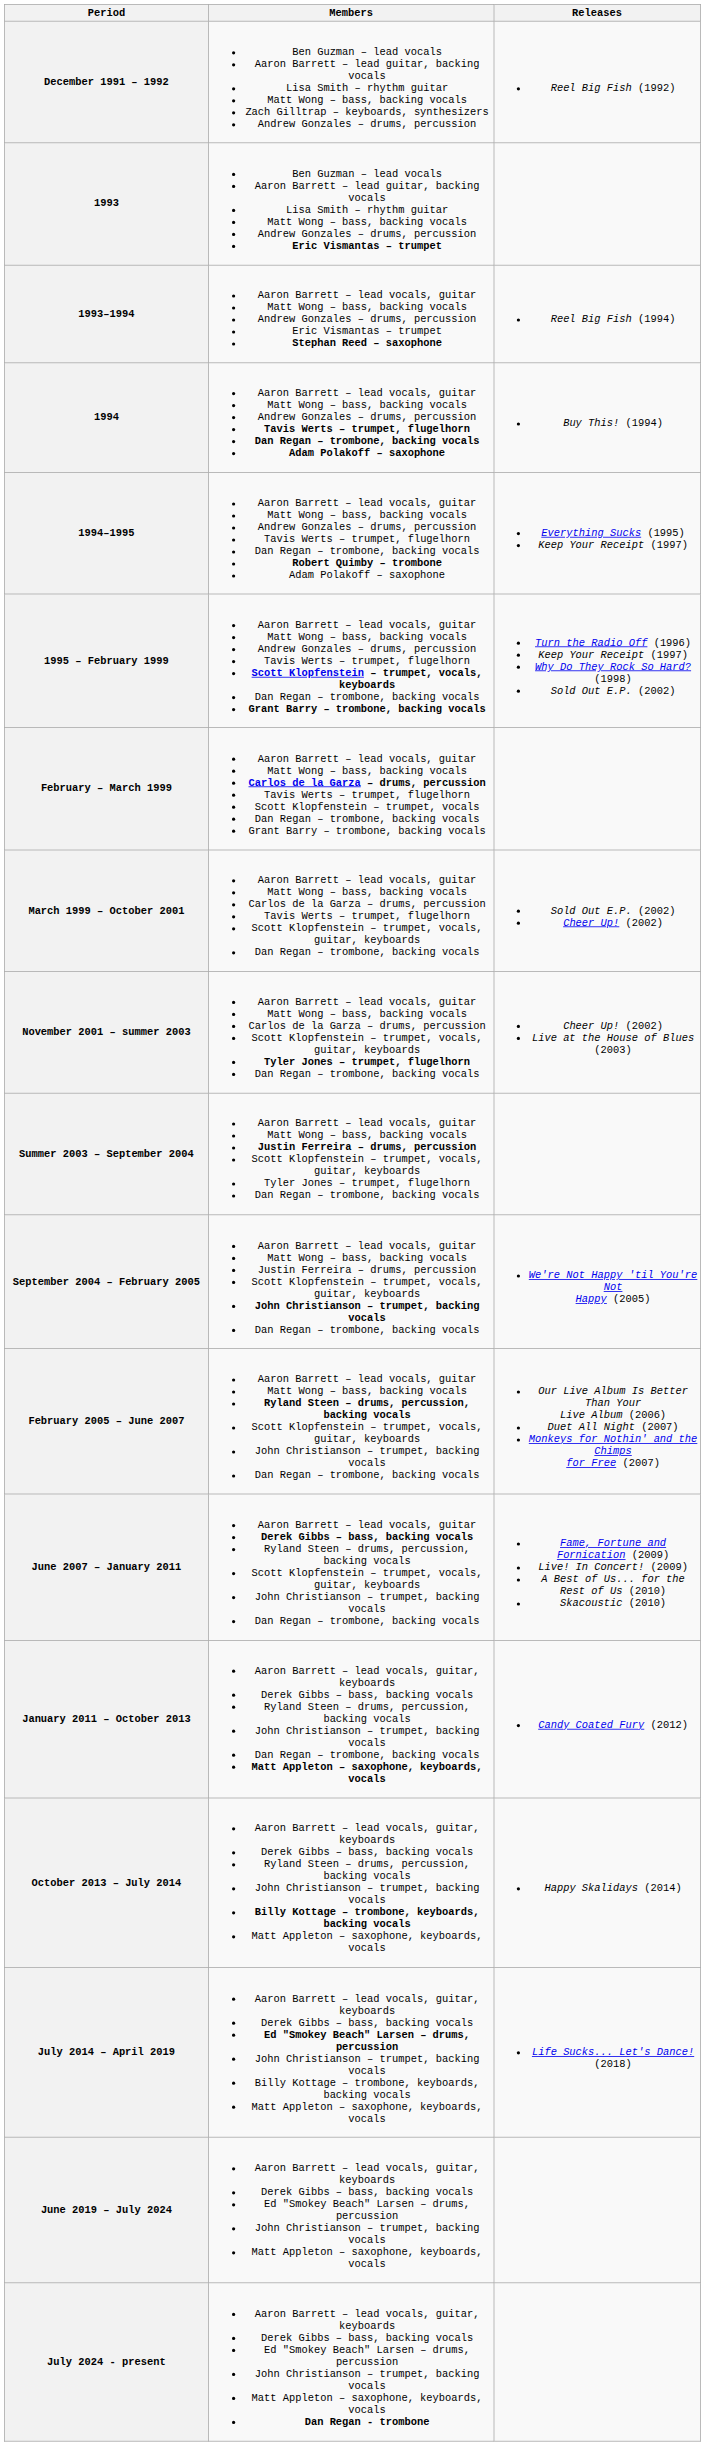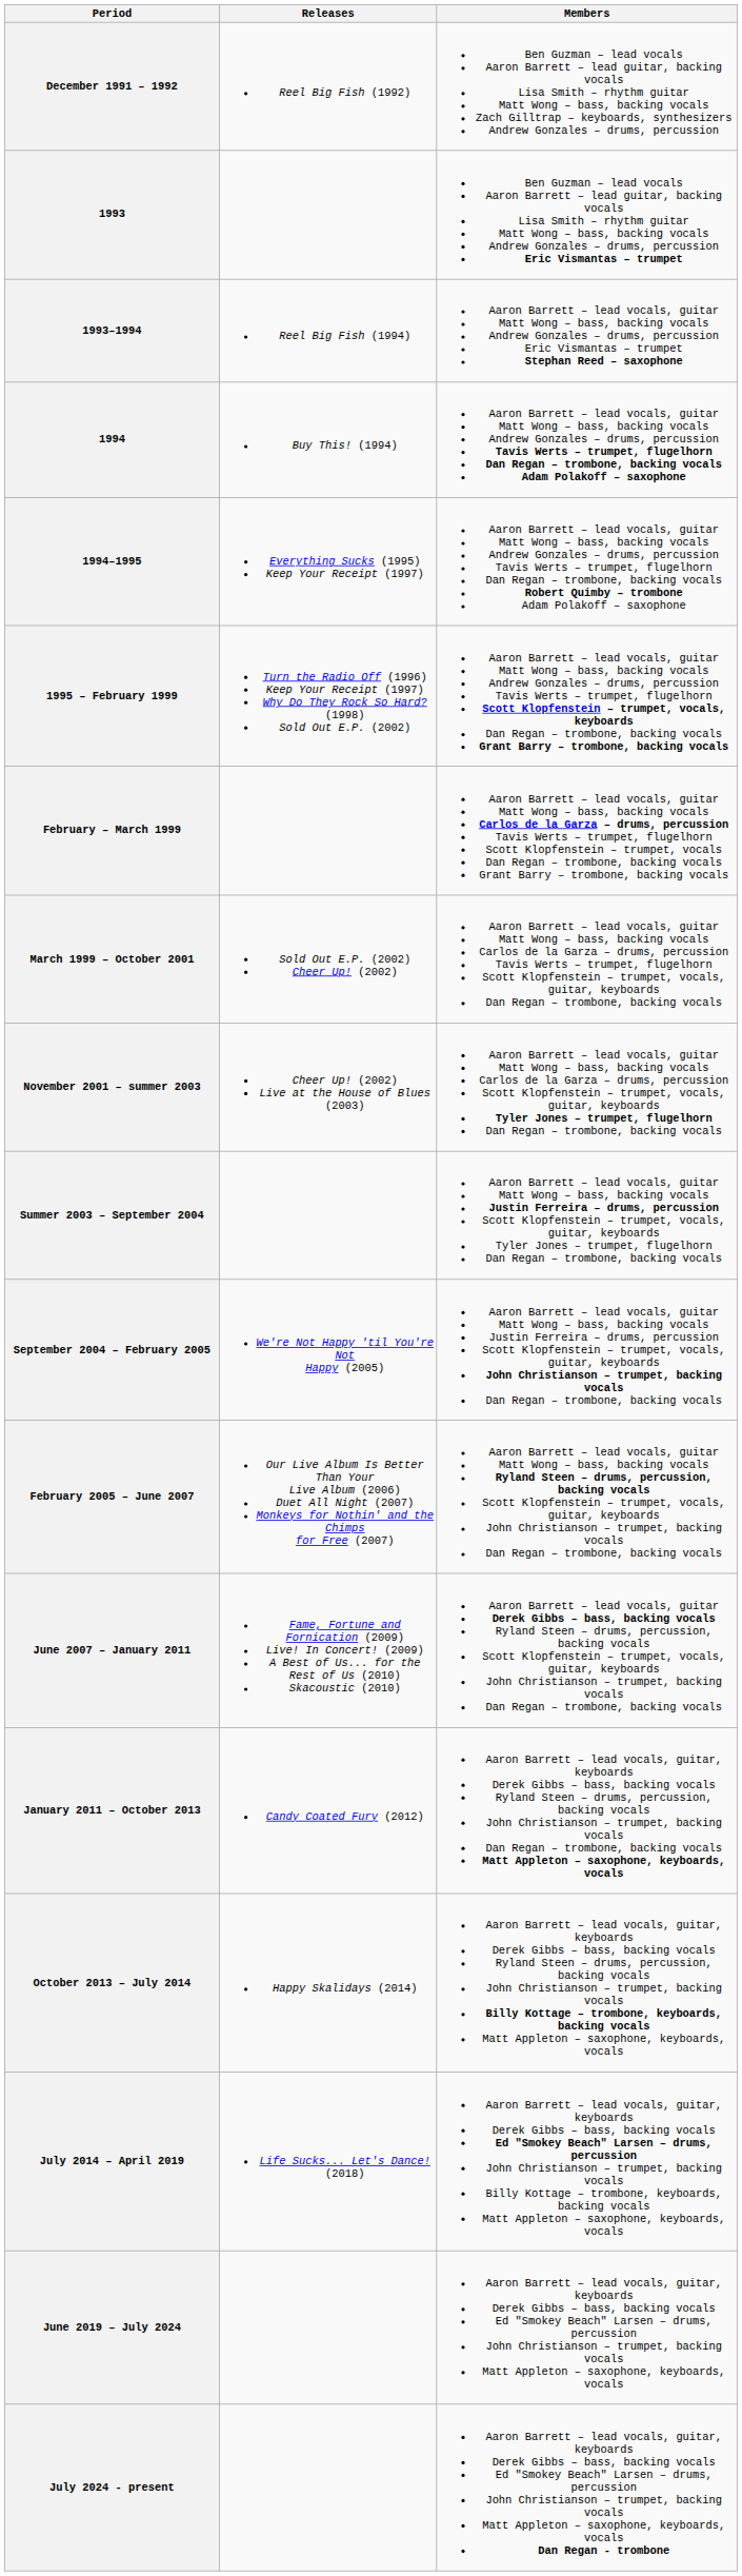 <table class="wikitable plainrowheaders" style="text-align:center;">
 <tr>
 <th scope="col" style="width:20em;">Period</th>
+<th scope="col" style="width:20em;">Releases</th>
 <th scope="col" style="width:28em;">Members</th>
-<th scope="col" style="width:20em;">Releases</th>
 </tr>
 <tr>
 <th scope="col">December 1991 – 1992</th>
+<td><br><ul><li><em>Reel Big Fish</em> (1992)</li></ul></td>
 <td><br><ul><li>Ben Guzman – lead vocals</li><li>Aaron Barrett – lead guitar, backing vocals</li><li>Lisa Smith – rhythm guitar</li><li>Matt Wong – bass, backing vocals</li><li>Zach Gilltrap – keyboards, synthesizers</li><li>Andrew Gonzales – drums, percussion</li></ul></td>
-<td><br><ul><li><em>Reel Big Fish</em> (1992)</li></ul></td>
 </tr>
 <tr>
 <th scope="col">1993</th>
+<td></td>
 <td><br><ul><li>Ben Guzman – lead vocals</li><li>Aaron Barrett – lead guitar, backing vocals</li><li>Lisa Smith – rhythm guitar</li><li>Matt Wong – bass, backing vocals</li><li>Andrew Gonzales – drums, percussion</li><li><strong>Eric Vismantas – trumpet</strong></li></ul></td>
-<td></td>
 </tr>
 <tr>
 <th scope="col">1993–1994</th>
+<td><br><ul><li><em>Reel Big Fish</em> (1994)</li></ul></td>
 <td><br><ul><li>Aaron Barrett – lead vocals, guitar</li><li>Matt Wong – bass, backing vocals</li><li>Andrew Gonzales – drums, percussion</li><li>Eric Vismantas – trumpet</li><li><strong>Stephan Reed – saxophone</strong></li></ul></td>
-<td><br><ul><li><em>Reel Big Fish</em> (1994)</li></ul></td>
 </tr>
 <tr>
 <th scope="col">1994</th>
+<td><br><ul><li><em>Buy This!</em> (1994)</li></ul></td>
 <td><br><ul><li>Aaron Barrett – lead vocals, guitar</li><li>Matt Wong – bass, backing vocals</li><li>Andrew Gonzales – drums, percussion</li><li><strong>Tavis Werts – trumpet, flugelhorn</strong></li><li><strong>Dan Regan – trombone, backing vocals</strong></li><li><strong>Adam Polakoff – saxophone</strong></li></ul></td>
-<td><br><ul><li><em>Buy This!</em> (1994)</li></ul></td>
 </tr>
 <tr>
 <th scope="col">1994–1995</th>
+<td><br><ul><li><em><a href='#'>Everything Sucks</a></em> (1995)</li><li><em>Keep Your Receipt</em> (1997) </li></ul></td>
 <td><br><ul><li>Aaron Barrett – lead vocals, guitar</li><li>Matt Wong – bass, backing vocals</li><li>Andrew Gonzales – drums, percussion</li><li>Tavis Werts – trumpet, flugelhorn</li><li>Dan Regan – trombone, backing vocals</li><li><strong>Robert Quimby – trombone</strong></li><li>Adam Polakoff – saxophone</li></ul></td>
-<td><br><ul><li><em><a href='#'>Everything Sucks</a></em> (1995)</li><li><em>Keep Your Receipt</em> (1997) </li></ul></td>
 </tr>
 <tr>
 <th scope="col">1995 – February 1999</th>
+<td><br><ul><li><em><a href='#'>Turn the Radio Off</a></em> (1996)</li><li><em>Keep Your Receipt</em> (1997) </li><li><em><a href='#'>Why Do They Rock So Hard?</a></em> (1998)</li><li><em>Sold Out E.P.</em> (2002) </li></ul></td>
 <td><br><ul><li>Aaron Barrett – lead vocals, guitar</li><li>Matt Wong – bass, backing vocals</li><li>Andrew Gonzales – drums, percussion</li><li>Tavis Werts – trumpet, flugelhorn</li><li><strong><a href='#'>Scott Klopfenstein</a> – trumpet, vocals, keyboards</strong></li><li>Dan Regan – trombone, backing vocals</li><li><strong>Grant Barry – trombone, backing vocals</strong></li></ul></td>
-<td><br><ul><li><em><a href='#'>Turn the Radio Off</a></em> (1996)</li><li><em>Keep Your Receipt</em> (1997) </li><li><em><a href='#'>Why Do They Rock So Hard?</a></em> (1998)</li><li><em>Sold Out E.P.</em> (2002) </li></ul></td>
 </tr>
 <tr>
 <th scope="col">February – March 1999</th>
+<td></td>
 <td><br><ul><li>Aaron Barrett – lead vocals, guitar</li><li>Matt Wong – bass, backing vocals</li><li><strong><a href='#'>Carlos de la Garza</a> – drums, percussion</strong></li><li>Tavis Werts – trumpet, flugelhorn</li><li>Scott Klopfenstein – trumpet, vocals</li><li>Dan Regan – trombone, backing vocals</li><li>Grant Barry – trombone, backing vocals</li></ul></td>
-<td></td>
 </tr>
 <tr>
 <th scope="col">March 1999 – October 2001</th>
+<td><br><ul><li><em>Sold Out E.P.</em> (2002) </li><li><em><a href='#'>Cheer Up!</a></em> (2002) </li></ul></td>
 <td><br><ul><li>Aaron Barrett – lead vocals, guitar</li><li>Matt Wong – bass, backing vocals</li><li>Carlos de la Garza – drums, percussion</li><li>Tavis Werts – trumpet, flugelhorn</li><li>Scott Klopfenstein – trumpet, vocals, guitar, keyboards</li><li>Dan Regan – trombone, backing vocals</li></ul></td>
-<td><br><ul><li><em>Sold Out E.P.</em> (2002) </li><li><em><a href='#'>Cheer Up!</a></em> (2002) </li></ul></td>
 </tr>
 <tr>
 <th scope="col">November 2001 – summer 2003</th>
+<td><br><ul><li><em>Cheer Up!</em> (2002) </li><li><em>Live at the House of Blues</em> (2003)</li></ul></td>
 <td><br><ul><li>Aaron Barrett – lead vocals, guitar</li><li>Matt Wong – bass, backing vocals</li><li>Carlos de la Garza – drums, percussion</li><li>Scott Klopfenstein – trumpet, vocals, guitar, keyboards</li><li><strong>Tyler Jones – trumpet, flugelhorn</strong></li><li>Dan Regan – trombone, backing vocals</li></ul></td>
-<td><br><ul><li><em>Cheer Up!</em> (2002) </li><li><em>Live at the House of Blues</em> (2003)</li></ul></td>
 </tr>
 <tr>
 <th scope="col">Summer 2003 – September 2004</th>
+<td></td>
 <td><br><ul><li>Aaron Barrett – lead vocals, guitar</li><li>Matt Wong – bass, backing vocals</li><li><strong>Justin Ferreira – drums, percussion</strong></li><li>Scott Klopfenstein – trumpet, vocals, guitar, keyboards</li><li>Tyler Jones – trumpet, flugelhorn</li><li>Dan Regan – trombone, backing vocals</li></ul></td>
-<td></td>
 </tr>
 <tr>
 <th scope="col">September 2004 – February 2005</th>
+<td><br><ul><li><em><a href='#'>We're Not Happy 'til You're Not<br>Happy</a></em> (2005)</li></ul></td>
 <td><br><ul><li>Aaron Barrett – lead vocals, guitar</li><li>Matt Wong – bass, backing vocals</li><li>Justin Ferreira – drums, percussion</li><li>Scott Klopfenstein – trumpet, vocals, guitar, keyboards</li><li><strong>John Christianson – trumpet, backing vocals</strong></li><li>Dan Regan – trombone, backing vocals</li></ul></td>
-<td><br><ul><li><em><a href='#'>We're Not Happy 'til You're Not<br>Happy</a></em> (2005)</li></ul></td>
 </tr>
 <tr>
 <th scope="col">February 2005 – June 2007</th>
+<td><br><ul><li><em>Our Live Album Is Better Than Your<br>Live Album</em> (2006)</li><li><em>Duet All Night</em> (2007)</li><li><em><a href='#'>Monkeys for Nothin' and the Chimps<br>for Free</a></em> (2007)</li></ul></td>
 <td><br><ul><li>Aaron Barrett – lead vocals, guitar</li><li>Matt Wong – bass, backing vocals</li><li><strong>Ryland Steen – drums, percussion, backing vocals</strong></li><li>Scott Klopfenstein – trumpet, vocals, guitar, keyboards</li><li>John Christianson – trumpet, backing vocals</li><li>Dan Regan – trombone, backing vocals</li></ul></td>
-<td><br><ul><li><em>Our Live Album Is Better Than Your<br>Live Album</em> (2006)</li><li><em>Duet All Night</em> (2007)</li><li><em><a href='#'>Monkeys for Nothin' and the Chimps<br>for Free</a></em> (2007)</li></ul></td>
 </tr>
 <tr>
 <th scope="col">June 2007 – January 2011</th>
+<td><br><ul><li><em><a href='#'>Fame, Fortune and Fornication</a></em> (2009)</li><li><em>Live! In Concert!</em> (2009)</li><li><em>A Best of Us... for the Rest of Us</em> (2010)</li><li><em>Skacoustic</em> (2010)</li></ul></td>
 <td><br><ul><li>Aaron Barrett – lead vocals, guitar</li><li><strong>Derek Gibbs – bass, backing vocals</strong></li><li>Ryland Steen – drums, percussion, backing vocals</li><li>Scott Klopfenstein – trumpet, vocals, guitar, keyboards</li><li>John Christianson – trumpet, backing vocals</li><li>Dan Regan – trombone, backing vocals</li></ul></td>
-<td><br><ul><li><em><a href='#'>Fame, Fortune and Fornication</a></em> (2009)</li><li><em>Live! In Concert!</em> (2009)</li><li><em>A Best of Us... for the Rest of Us</em> (2010)</li><li><em>Skacoustic</em> (2010)</li></ul></td>
 </tr>
 <tr>
 <th scope="col">January 2011 – October 2013</th>
+<td><br><ul><li><em><a href='#'>Candy Coated Fury</a></em> (2012)</li></ul></td>
 <td><br><ul><li>Aaron Barrett – lead vocals, guitar, keyboards</li><li>Derek Gibbs – bass, backing vocals</li><li>Ryland Steen – drums, percussion, backing vocals</li><li>John Christianson – trumpet, backing vocals</li><li>Dan Regan – trombone, backing vocals</li><li><strong>Matt Appleton – saxophone, keyboards, vocals</strong></li></ul></td>
-<td><br><ul><li><em><a href='#'>Candy Coated Fury</a></em> (2012)</li></ul></td>
 </tr>
 <tr>
 <th scope="col">October 2013 – July 2014</th>
+<td><br><ul><li><em>Happy Skalidays</em> (2014)</li></ul></td>
 <td><br><ul><li>Aaron Barrett – lead vocals, guitar, keyboards</li><li>Derek Gibbs – bass, backing vocals</li><li>Ryland Steen – drums, percussion, backing vocals</li><li>John Christianson – trumpet, backing vocals</li><li><strong>Billy Kottage – trombone, keyboards, backing vocals</strong></li><li>Matt Appleton – saxophone, keyboards, vocals</li></ul></td>
-<td><br><ul><li><em>Happy Skalidays</em> (2014)</li></ul></td>
 </tr>
 <tr>
 <th scope="col">July 2014 – April 2019</th>
+<td><br><ul><li><em><a href='#'>Life Sucks... Let's Dance!</a></em> (2018)</li></ul></td>
 <td><br><ul><li>Aaron Barrett – lead vocals, guitar, keyboards</li><li>Derek Gibbs – bass, backing vocals</li><li><strong>Ed "Smokey Beach" Larsen – drums, percussion</strong></li><li>John Christianson – trumpet, backing vocals</li><li>Billy Kottage – trombone, keyboards, backing vocals</li><li>Matt Appleton – saxophone, keyboards, vocals</li></ul></td>
-<td><br><ul><li><em><a href='#'>Life Sucks... Let's Dance!</a></em> (2018)</li></ul></td>
 </tr>
 <tr>
 <th scope="col">June 2019 – July 2024</th>
+<td></td>
 <td><br><ul><li>Aaron Barrett – lead vocals, guitar, keyboards</li><li>Derek Gibbs – bass, backing vocals</li><li>Ed "Smokey Beach" Larsen – drums, percussion</li><li>John Christianson – trumpet, backing vocals</li><li>Matt Appleton – saxophone, keyboards, vocals</li></ul></td>
-<td></td>
 </tr>
 <tr>
 <th scope="col">July 2024 - present</th>
+<td></td>
 <td><br><ul><li>Aaron Barrett – lead vocals, guitar, keyboards</li><li>Derek Gibbs – bass, backing vocals</li><li>Ed "Smokey Beach" Larsen – drums, percussion</li><li>John Christianson – trumpet, backing vocals</li><li>Matt Appleton – saxophone, keyboards, vocals</li><li><strong>Dan Regan - trombone</strong></li></ul></td>
-<td></td>
 </tr>
 </table>
